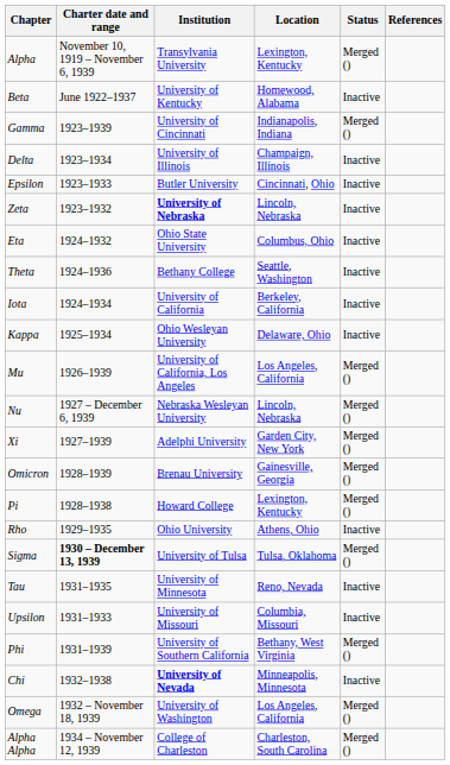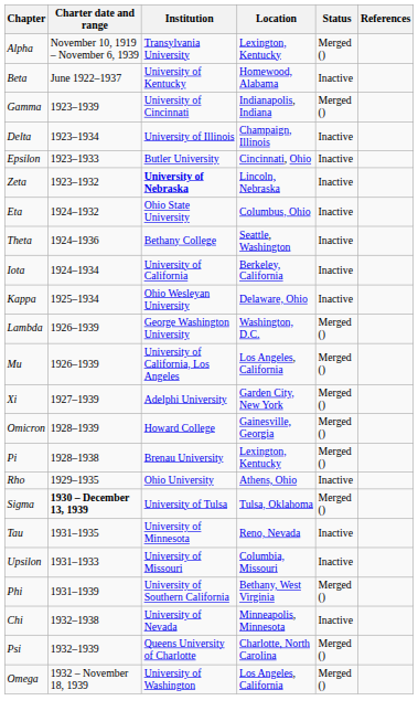 <table class="wikitable sortable">
 <tr>
 <th>Chapter</th>
 <th>Charter date and range</th>
 <th>Institution</th>
 <th>Location</th>
 <th>Status</th>
 <th>References</th>
 </tr>
 <tr>
 <td><em>Alpha</em></td>
 <td>November 10, 1919 – November 6, 1939</td>
 <td><a href='#'>Transylvania University</a></td>
 <td><a href='#'>Lexington, Kentucky</a></td>
 <td>Merged (<strong></strong>)</td>
 <td></td>
 </tr>
 <tr>
 <td><em>Beta</em></td>
 <td>June 1922–1937</td>
 <td><a href='#'>University of Kentucky</a></td>
 <td><a href='#'>Homewood, Alabama</a></td>
 <td>Inactive</td>
 <td></td>
 </tr>
 <tr>
 <td><em>Gamma</em></td>
 <td>1923–1939</td>
 <td><a href='#'>University of Cincinnati</a></td>
 <td><a href='#'>Indianapolis</a>, <a href='#'>Indiana</a></td>
 <td>Merged (<strong></strong>)</td>
 <td></td>
 </tr>
 <tr>
 <td><em>Delta</em></td>
 <td>1923–1934</td>
 <td><a href='#'>University of Illinois</a></td>
 <td><a href='#'>Champaign, Illinois</a></td>
 <td>Inactive</td>
 <td></td>
 </tr>
 <tr>
 <td><em>Epsilon</em></td>
 <td>1923–1933</td>
 <td><a href='#'>Butler University</a></td>
 <td><a href='#'>Cincinnati</a>, <a href='#'>Ohio</a></td>
 <td>Inactive</td>
 <td></td>
 </tr>
 <tr>
 <td><em>Zeta</em></td>
 <td>1923–1932</td>
 <td><strong><a href='#'>University of Nebraska</a></strong></td>
 <td><a href='#'>Lincoln, Nebraska</a></td>
 <td>Inactive</td>
 <td></td>
 </tr>
 <tr>
 <td><em>Eta</em></td>
 <td>1924–1932</td>
 <td><a href='#'>Ohio State University</a></td>
 <td><a href='#'>Columbus, Ohio</a></td>
 <td>Inactive</td>
 <td></td>
 </tr>
 <tr>
 <td><em>Theta</em></td>
 <td>1924–1936</td>
 <td><a href='#'>Bethany College</a></td>
 <td><a href='#'>Seattle</a>, <a href='#'>Washington</a></td>
 <td>Inactive</td>
 <td></td>
 </tr>
 <tr>
 <td><em>Iota</em></td>
 <td>1924–1934</td>
 <td><a href='#'>University of California</a></td>
 <td><a href='#'>Berkeley, California</a></td>
 <td>Inactive</td>
 <td></td>
 </tr>
 <tr>
 <td><em>Kappa</em></td>
 <td>1925–1934</td>
 <td><a href='#'>Ohio Wesleyan University</a></td>
 <td><a href='#'>Delaware, Ohio</a></td>
 <td>Inactive</td>
 <td></td>
 </tr>
 <tr>
+<td><em>Lambda</em></td>
+<td>1926–1939</td>
+<td><a href='#'>George Washington University</a></td>
+<td><a href='#'>Washington, D.C.</a></td>
+<td>Merged (<strong></strong>)</td>
+<td></td>
+</tr>
+<tr>
 <td><em>Mu</em></td>
 <td>1926–1939</td>
 <td><a href='#'>University of California, Los Angeles</a></td>
 <td><a href='#'>Los Angeles</a>, <a href='#'>California</a></td>
-<td>Merged (<strong></strong>)</td>
-<td></td>
-</tr>
-<tr>
-<td><em>Nu</em></td>
-<td>1927 – December 6, 1939</td>
-<td><a href='#'>Nebraska Wesleyan University</a></td>
-<td><a href='#'>Lincoln, Nebraska</a></td>
 <td>Merged (<strong></strong>)</td>
 <td></td>
 </tr>
 <tr>
 <td><em>Xi</em></td>
 <td>1927–1939</td>
 <td><a href='#'>Adelphi University</a></td>
 <td><a href='#'>Garden City, New York</a></td>
 <td>Merged (<strong></strong>)</td>
 <td></td>
 </tr>
 <tr>
 <td><em>Omicron</em></td>
 <td>1928–1939</td>
-<td><a href='#'>Brenau University</a></td>
+<td><a href='#'>Howard College</a></td>
 <td><a href='#'>Gainesville, Georgia</a></td>
 <td>Merged (<strong></strong>)</td>
 <td></td>
 </tr>
 <tr>
 <td><em>Pi</em></td>
 <td>1928–1938</td>
-<td><a href='#'>Howard College</a></td>
+<td><a href='#'>Brenau University</a></td>
 <td><a href='#'>Lexington, Kentucky</a></td>
 <td>Merged (<strong></strong>)</td>
 <td></td>
 </tr>
 <tr>
 <td><em>Rho</em></td>
 <td>1929–1935</td>
 <td><a href='#'>Ohio University</a></td>
 <td><a href='#'>Athens, Ohio</a></td>
 <td>Inactive</td>
 <td></td>
 </tr>
 <tr>
 <td><em>Sigma</em></td>
 <td><strong>1930 – December 13, 1939</strong></td>
 <td><a href='#'>University of Tulsa</a></td>
 <td><a href='#'>Tulsa, Oklahoma</a></td>
 <td>Merged (<strong></strong>)</td>
 <td></td>
 </tr>
 <tr>
 <td><em>Tau</em></td>
 <td>1931–1935</td>
 <td><a href='#'>University of Minnesota</a></td>
 <td><a href='#'>Reno, Nevada</a></td>
 <td>Inactive</td>
 <td></td>
 </tr>
 <tr>
 <td><em>Upsilon</em></td>
 <td>1931–1933</td>
 <td><a href='#'>University of Missouri</a></td>
 <td><a href='#'>Columbia, Missouri</a></td>
 <td>Inactive</td>
 <td></td>
 </tr>
 <tr>
 <td><em>Phi</em></td>
 <td>1931–1939</td>
 <td><a href='#'>University of Southern California</a></td>
 <td><a href='#'>Bethany, West Virginia</a></td>
 <td>Merged (<strong></strong>)</td>
 <td></td>
 </tr>
 <tr>
 <td><em>Chi</em></td>
 <td>1932–1938</td>
-<td><strong><a href='#'>University of Nevada</a></strong></td>
+<td><a href='#'>University of Nevada</a></td>
 <td><a href='#'>Minneapolis</a>, <a href='#'>Minnesota</a></td>
 <td>Inactive</td>
+<td></td>
+</tr>
+<tr>
+<td><em>Psi</em></td>
+<td>1932–1939</td>
+<td><a href='#'>Queens University of Charlotte</a></td>
+<td><a href='#'>Charlotte, North Carolina</a></td>
+<td>Merged (<strong></strong>)</td>
 <td></td>
 </tr>
 <tr>
 <td><em>Omega</em></td>
 <td>1932 – November 18, 1939</td>
 <td><a href='#'>University of Washington</a></td>
 <td><a href='#'>Los Angeles</a>, <a href='#'>California</a></td>
 <td>Merged (<strong></strong>)</td>
 <td></td>
 </tr>
-<tr>
-<td><em>Alpha Alpha</em></td>
-<td>1934 – November 12, 1939</td>
-<td><a href='#'>College of Charleston</a></td>
-<td><a href='#'>Charleston, South Carolina</a></td>
-<td>Merged (<strong></strong>)</td>
-<td></td>
-</tr>
 </table>
